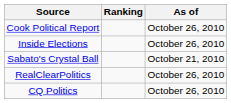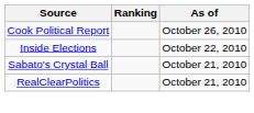 <table class="wikitable" style="text-align:center">
 <tr>
 <th>Source</th>
 <th>Ranking</th>
 <th>As of</th>
 </tr>
 <tr>
 <td><a href='#'>Cook Political Report</a></td>
 <td></td>
 <td>October 26, 2010</td>
 </tr>
 <tr>
 <td><a href='#'>Inside Elections</a></td>
 <td></td>
-<td>October 26, 2010</td>
+<td>October 22, 2010</td>
 </tr>
 <tr>
 <td><a href='#'>Sabato's Crystal Ball</a></td>
 <td></td>
 <td>October 21, 2010</td>
 </tr>
 <tr>
 <td><a href='#'>RealClearPolitics</a></td>
 <td></td>
-<td>October 26, 2010</td>
-</tr>
-<tr>
-<td><a href='#'>CQ Politics</a></td>
-<td></td>
-<td>October 26, 2010</td>
+<td>October 21, 2010</td>
 </tr>
 </table>
